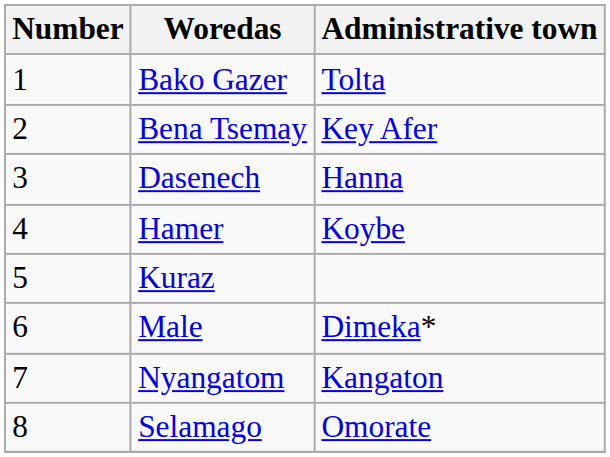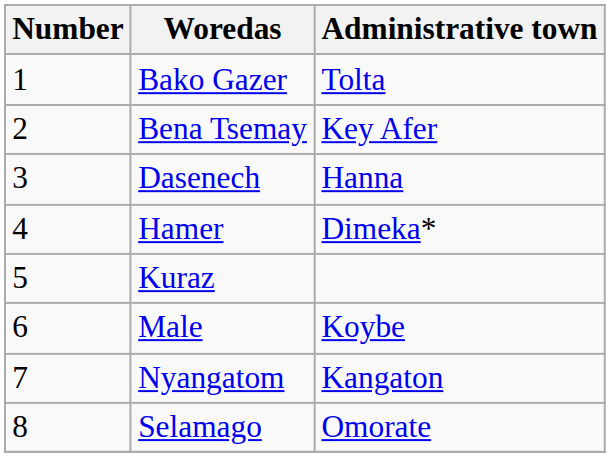 <table class="wikitable sortable">
 <tr>
 <th>Number</th>
 <th>Woredas</th>
 <th>Administrative town</th>
 </tr>
 <tr>
 <td>1</td>
 <td><a href='#'>Bako Gazer</a></td>
 <td><a href='#'>Tolta</a></td>
 </tr>
 <tr>
 <td>2</td>
 <td><a href='#'>Bena Tsemay</a></td>
 <td><a href='#'>Key Afer</a></td>
 </tr>
 <tr>
 <td>3</td>
 <td><a href='#'>Dasenech</a></td>
 <td><a href='#'>Hanna</a></td>
 </tr>
 <tr>
 <td>4</td>
 <td><a href='#'>Hamer</a></td>
-<td><a href='#'>Koybe</a></td>
+<td><a href='#'>Dimeka</a>*</td>
 </tr>
 <tr>
 <td>5</td>
 <td><a href='#'>Kuraz</a></td>
 <td></td>
 </tr>
 <tr>
 <td>6</td>
 <td><a href='#'>Male</a></td>
-<td><a href='#'>Dimeka</a>*</td>
+<td><a href='#'>Koybe</a></td>
 </tr>
 <tr>
 <td>7</td>
 <td><a href='#'>Nyangatom</a></td>
 <td><a href='#'>Kangaton</a></td>
 </tr>
 <tr>
 <td>8</td>
 <td><a href='#'>Selamago</a></td>
 <td><a href='#'>Omorate</a></td>
 </tr>
 <tr>
 </tr>
 </table>
